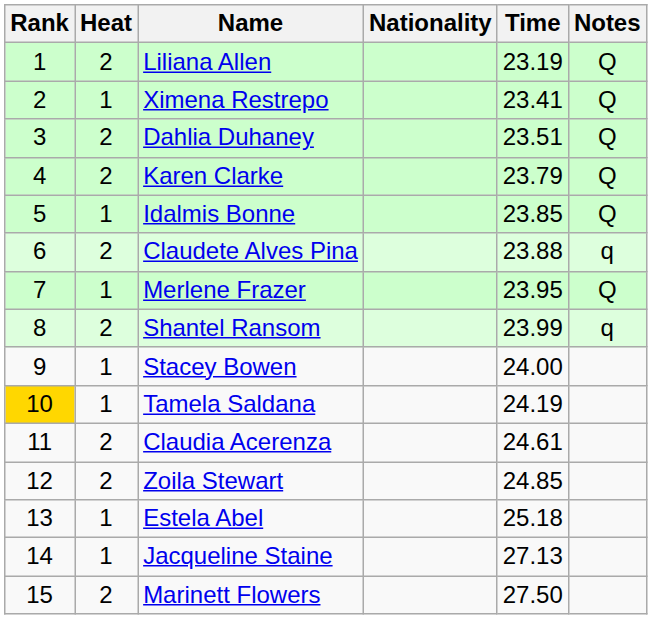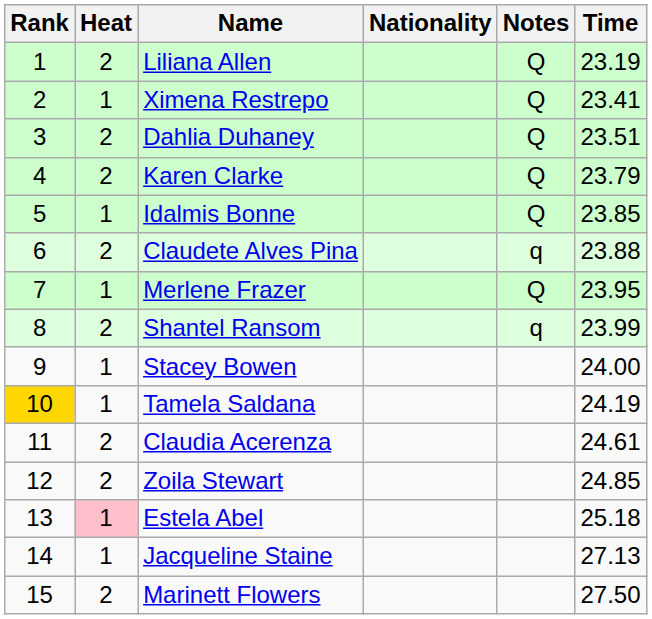 <table class="wikitable sortable" style="text-align:center">
 <tr>
 <th>Rank</th>
 <th>Heat</th>
 <th>Name</th>
 <th>Nationality</th>
+<th>Notes</th>
 <th>Time</th>
-<th>Notes</th>
 </tr>
 <tr bgcolor=ccffcc>
 <td>1</td>
 <td>2</td>
 <td align=left><a href='#'>Liliana Allen</a></td>
 <td align=left></td>
+<td>Q</td>
 <td>23.19</td>
-<td>Q</td>
 </tr>
 <tr bgcolor=ccffcc>
 <td>2</td>
 <td>1</td>
 <td align=left><a href='#'>Ximena Restrepo</a></td>
 <td align=left></td>
+<td>Q</td>
 <td>23.41</td>
-<td>Q</td>
 </tr>
 <tr bgcolor=ccffcc>
 <td>3</td>
 <td>2</td>
 <td align=left><a href='#'>Dahlia Duhaney</a></td>
 <td align=left></td>
+<td>Q</td>
 <td>23.51</td>
-<td>Q</td>
 </tr>
 <tr bgcolor=ccffcc>
 <td>4</td>
 <td>2</td>
 <td align=left><a href='#'>Karen Clarke</a></td>
 <td align=left></td>
+<td>Q</td>
 <td>23.79</td>
-<td>Q</td>
 </tr>
 <tr bgcolor=ccffcc>
 <td>5</td>
 <td>1</td>
 <td align=left><a href='#'>Idalmis Bonne</a></td>
 <td align=left></td>
+<td>Q</td>
 <td>23.85</td>
-<td>Q</td>
 </tr>
 <tr bgcolor=ddffdd>
 <td>6</td>
 <td>2</td>
 <td align=left><a href='#'>Claudete Alves Pina</a></td>
 <td align=left></td>
+<td>q</td>
 <td>23.88</td>
-<td>q</td>
 </tr>
 <tr bgcolor=ccffcc>
 <td>7</td>
 <td>1</td>
 <td align=left><a href='#'>Merlene Frazer</a></td>
 <td align=left></td>
+<td>Q</td>
 <td>23.95</td>
-<td>Q</td>
 </tr>
 <tr bgcolor=ddffdd>
 <td>8</td>
 <td>2</td>
 <td align=left><a href='#'>Shantel Ransom</a></td>
 <td align=left></td>
+<td>q</td>
 <td>23.99</td>
-<td>q</td>
 </tr>
 <tr>
 <td>9</td>
 <td>1</td>
 <td align=left><a href='#'>Stacey Bowen</a></td>
 <td align=left></td>
+<td></td>
 <td>24.00</td>
-<td></td>
 </tr>
 <tr>
 <td style="background: gold;">10</td>
 <td>1</td>
 <td align=left><a href='#'>Tamela Saldana</a></td>
 <td align=left></td>
+<td></td>
 <td>24.19</td>
-<td></td>
 </tr>
 <tr>
 <td>11</td>
 <td>2</td>
 <td align=left><a href='#'>Claudia Acerenza</a></td>
 <td align=left></td>
+<td></td>
 <td>24.61</td>
-<td></td>
 </tr>
 <tr>
 <td>12</td>
 <td>2</td>
 <td align=left><a href='#'>Zoila Stewart</a></td>
 <td align=left></td>
+<td></td>
 <td>24.85</td>
-<td></td>
 </tr>
 <tr>
 <td>13</td>
-<td>1</td>
+<td style="background: pink;">1</td>
 <td align=left><a href='#'>Estela Abel</a></td>
 <td align=left></td>
+<td></td>
 <td>25.18</td>
-<td></td>
 </tr>
 <tr>
 <td>14</td>
 <td>1</td>
 <td align=left><a href='#'>Jacqueline Staine</a></td>
 <td align=left></td>
+<td></td>
 <td>27.13</td>
-<td></td>
 </tr>
 <tr>
 <td>15</td>
 <td>2</td>
 <td align=left><a href='#'>Marinett Flowers</a></td>
 <td align=left></td>
+<td></td>
 <td>27.50</td>
-<td></td>
 </tr>
 </table>
